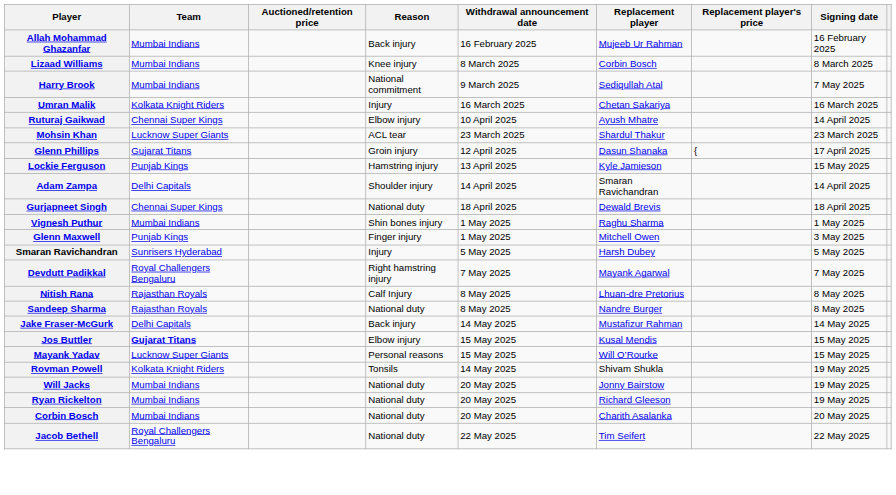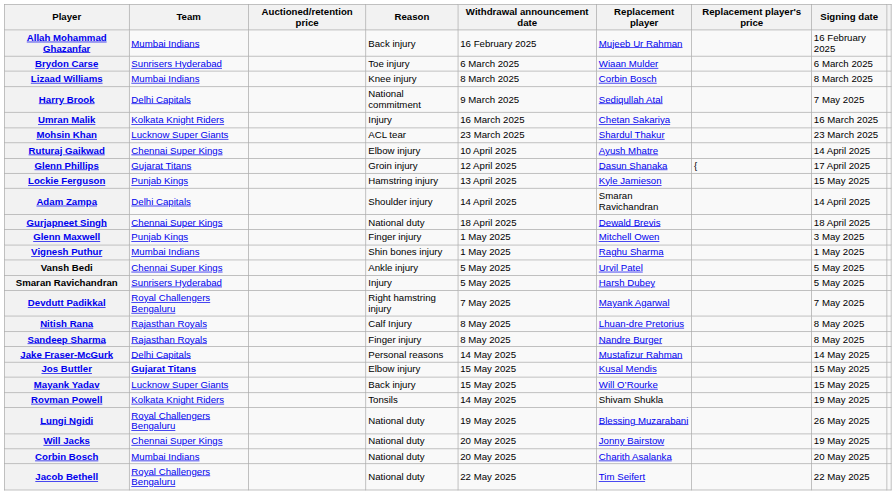 <table class="wikitable plainrowheaders" style="font-size:85%;">
 <tr>
 <th scope="col">Player</th>
 <th scope="col">Team</th>
 <th scope="col">Auctioned/retention price</th>
 <th scope="col">Reason</th>
 <th scope="col">Withdrawal announcement date</th>
 <th scope="col">Replacement player</th>
 <th scope="col">Replacement player's price</th>
 <th scope="col">Signing date</th>
 <th scope="col"></th>
 </tr>
 <tr>
 <th scope="row"><a href='#'>Allah Mohammad Ghazanfar</a></th>
 <td><a href='#'>Mumbai Indians</a></td>
 <td></td>
 <td>Back injury</td>
 <td>16 February 2025</td>
 <td><a href='#'>Mujeeb Ur Rahman</a></td>
 <td></td>
 <td>16 February 2025</td>
 <td></td>
 </tr>
 <tr>
+<th scope="row"><a href='#'>Brydon Carse</a></th>
+<td><a href='#'>Sunrisers Hyderabad</a></td>
+<td></td>
+<td>Toe injury</td>
+<td>6 March 2025</td>
+<td><a href='#'>Wiaan Mulder</a></td>
+<td></td>
+<td>6 March 2025</td>
+<td></td>
+</tr>
+<tr>
 <th scope="row"><a href='#'>Lizaad Williams</a></th>
 <td><a href='#'>Mumbai Indians</a></td>
 <td></td>
 <td>Knee injury</td>
 <td>8 March 2025</td>
 <td><a href='#'>Corbin Bosch</a></td>
 <td></td>
 <td>8 March 2025</td>
 <td></td>
 </tr>
 <tr>
 <th scope="row"><a href='#'>Harry Brook</a></th>
-<td><a href='#'>Mumbai Indians</a></td>
+<td><a href='#'>Delhi Capitals</a></td>
 <td></td>
 <td>National commitment</td>
 <td>9 March 2025</td>
 <td><a href='#'>Sediqullah Atal</a></td>
 <td></td>
 <td>7 May 2025</td>
 <td></td>
 </tr>
 <tr>
 <th scope="row"><a href='#'>Umran Malik</a></th>
 <td><a href='#'>Kolkata Knight Riders</a></td>
 <td></td>
 <td>Injury</td>
 <td>16 March 2025</td>
 <td><a href='#'>Chetan Sakariya</a></td>
 <td></td>
 <td>16 March 2025</td>
 <td></td>
 </tr>
 <tr>
+<th scope="row"><a href='#'>Mohsin Khan</a></th>
+<td><a href='#'>Lucknow Super Giants</a></td>
+<td></td>
+<td>ACL tear</td>
+<td>23 March 2025</td>
+<td><a href='#'>Shardul Thakur</a></td>
+<td></td>
+<td>23 March 2025</td>
+<td></td>
+</tr>
+<tr>
 <th scope="row"><a href='#'>Ruturaj Gaikwad</a></th>
 <td><a href='#'>Chennai Super Kings</a></td>
 <td></td>
 <td>Elbow injury</td>
 <td>10 April 2025</td>
 <td><a href='#'>Ayush Mhatre</a></td>
 <td></td>
 <td>14 April 2025</td>
-<td></td>
-</tr>
-<tr>
-<th scope="row"><a href='#'>Mohsin Khan</a></th>
-<td><a href='#'>Lucknow Super Giants</a></td>
-<td></td>
-<td>ACL tear</td>
-<td>23 March 2025</td>
-<td><a href='#'>Shardul Thakur</a></td>
-<td></td>
-<td>23 March 2025</td>
 <td></td>
 </tr>
 <tr>
 <th scope="row"><a href='#'>Glenn Phillips</a></th>
 <td><a href='#'>Gujarat Titans</a></td>
 <td></td>
 <td>Groin injury</td>
 <td>12 April 2025</td>
 <td><a href='#'>Dasun Shanaka</a></td>
 <td>{</td>
 <td>17 April 2025</td>
 <td></td>
 </tr>
 <tr>
 <th scope="row"><a href='#'>Lockie Ferguson</a></th>
 <td><a href='#'>Punjab Kings</a></td>
 <td></td>
 <td>Hamstring injury</td>
 <td>13 April 2025</td>
 <td><a href='#'>Kyle Jamieson</a></td>
 <td></td>
 <td>15 May 2025</td>
 <td></td>
 </tr>
 <tr>
 <th scope="row"><a href='#'>Adam Zampa</a></th>
 <td><a href='#'>Delhi Capitals</a></td>
 <td></td>
 <td>Shoulder  injury</td>
 <td>14 April 2025</td>
 <td>Smaran Ravichandran</td>
 <td></td>
 <td>14 April 2025</td>
 <td></td>
 </tr>
 <tr>
 <th scope="row"><a href='#'>Gurjapneet Singh</a></th>
 <td><a href='#'>Chennai Super Kings</a></td>
 <td></td>
 <td>National duty</td>
 <td>18 April 2025</td>
 <td><a href='#'>Dewald Brevis</a></td>
 <td></td>
 <td>18 April 2025</td>
 <td></td>
 </tr>
 <tr>
+<th scope="row"><a href='#'>Glenn Maxwell</a></th>
+<td><a href='#'>Punjab Kings</a></td>
+<td></td>
+<td>Finger injury</td>
+<td>1 May 2025</td>
+<td><a href='#'>Mitchell Owen</a></td>
+<td></td>
+<td>3 May 2025</td>
+<td></td>
+</tr>
+<tr>
 <th scope="row"><a href='#'>Vignesh Puthur</a></th>
 <td><a href='#'>Mumbai Indians</a></td>
 <td></td>
 <td>Shin bones injury</td>
 <td>1 May 2025</td>
 <td><a href='#'>Raghu Sharma</a></td>
 <td></td>
 <td>1 May 2025</td>
 <td></td>
 </tr>
 <tr>
-<th scope="row"><a href='#'>Glenn Maxwell</a></th>
-<td><a href='#'>Punjab Kings</a></td>
+<th scope="row">Vansh Bedi</th>
+<td><a href='#'>Chennai Super Kings</a></td>
 <td></td>
-<td>Finger injury</td>
-<td>1 May 2025</td>
-<td><a href='#'>Mitchell Owen</a></td>
+<td>Ankle injury</td>
+<td>5 May 2025</td>
+<td><a href='#'>Urvil Patel</a></td>
 <td></td>
-<td>3 May 2025</td>
+<td>5 May 2025</td>
 <td></td>
 </tr>
 <tr>
 <th scope="row">Smaran Ravichandran</th>
 <td><a href='#'>Sunrisers Hyderabad</a></td>
 <td></td>
 <td>Injury</td>
 <td>5 May 2025</td>
 <td><a href='#'>Harsh Dubey</a></td>
 <td></td>
 <td>5 May 2025</td>
 <td></td>
 </tr>
 <tr>
 <th scope="row"><a href='#'>Devdutt Padikkal</a></th>
 <td><a href='#'>Royal Challengers Bengaluru</a></td>
 <td></td>
 <td>Right hamstring injury</td>
 <td>7 May 2025</td>
 <td><a href='#'>Mayank Agarwal</a></td>
 <td></td>
 <td>7 May 2025</td>
 <td></td>
 </tr>
 <tr>
 <th scope="row"><a href='#'>Nitish Rana</a></th>
 <td><a href='#'>Rajasthan Royals</a></td>
 <td></td>
 <td>Calf Injury</td>
 <td>8 May 2025</td>
 <td><a href='#'>Lhuan-dre Pretorius</a></td>
 <td></td>
 <td>8 May 2025</td>
 <td></td>
 </tr>
 <tr>
 <th scope="row"><a href='#'>Sandeep Sharma</a></th>
 <td><a href='#'>Rajasthan Royals</a></td>
 <td></td>
-<td>National duty</td>
+<td>Finger injury</td>
 <td>8 May 2025</td>
 <td><a href='#'>Nandre Burger</a></td>
 <td></td>
 <td>8 May 2025</td>
 <td></td>
 </tr>
 <tr>
 <th scope="row"><a href='#'>Jake Fraser-McGurk</a></th>
 <td><a href='#'>Delhi Capitals</a></td>
 <td></td>
-<td>Back injury</td>
+<td>Personal reasons</td>
 <td>14 May 2025</td>
 <td><a href='#'>Mustafizur Rahman</a></td>
 <td></td>
 <td>14 May 2025</td>
 <td></td>
 </tr>
 <tr>
 <th scope="row"><a href='#'>Jos Buttler</a></th>
 <td><strong><a href='#'>Gujarat Titans</a></strong></td>
 <td></td>
 <td>Elbow injury</td>
 <td>15 May 2025</td>
 <td><a href='#'>Kusal Mendis</a></td>
 <td></td>
 <td>15 May 2025</td>
 <td></td>
 </tr>
 <tr>
 <th scope="row"><a href='#'>Mayank Yadav</a></th>
 <td><a href='#'>Lucknow Super Giants</a></td>
 <td></td>
-<td>Personal reasons</td>
+<td>Back injury</td>
 <td>15 May 2025</td>
 <td><a href='#'>Will O’Rourke</a></td>
 <td></td>
 <td>15 May 2025</td>
 <td></td>
 </tr>
 <tr>
 <th scope="row"><a href='#'>Rovman Powell</a></th>
 <td><a href='#'>Kolkata Knight Riders</a></td>
 <td></td>
 <td>Tonsils</td>
 <td>14 May 2025</td>
 <td>Shivam Shukla</td>
 <td></td>
 <td>19 May 2025</td>
 <td></td>
 </tr>
 <tr>
+<th scope="row"><a href='#'>Lungi Ngidi</a></th>
+<td><a href='#'>Royal Challengers Bengaluru</a></td>
+<td></td>
+<td>National duty</td>
+<td>19 May 2025</td>
+<td><a href='#'>Blessing Muzarabani</a></td>
+<td></td>
+<td>26 May 2025</td>
+<td></td>
+</tr>
+<tr>
 <th scope="row"><a href='#'>Will Jacks</a></th>
-<td><a href='#'>Mumbai Indians</a></td>
+<td><a href='#'>Chennai Super Kings</a></td>
 <td></td>
 <td>National duty</td>
 <td>20 May 2025</td>
 <td><a href='#'>Jonny Bairstow</a></td>
-<td></td>
-<td>19 May 2025</td>
-<td></td>
-</tr>
-<tr>
-<th scope="row"><a href='#'>Ryan Rickelton</a></th>
-<td><a href='#'>Mumbai Indians</a></td>
-<td></td>
-<td>National duty</td>
-<td>20 May 2025</td>
-<td><a href='#'>Richard Gleeson</a></td>
 <td></td>
 <td>19 May 2025</td>
 <td></td>
 </tr>
 <tr>
 <th scope="row"><a href='#'>Corbin Bosch</a></th>
 <td><a href='#'>Mumbai Indians</a></td>
 <td></td>
 <td>National duty</td>
 <td>20 May 2025</td>
 <td><a href='#'>Charith Asalanka</a></td>
 <td></td>
 <td>20 May 2025</td>
 <td></td>
 </tr>
 <tr>
 <th scope="row"><a href='#'>Jacob Bethell</a></th>
 <td><a href='#'>Royal Challengers Bengaluru</a></td>
 <td></td>
 <td>National duty</td>
 <td>22 May 2025</td>
 <td><a href='#'>Tim Seifert</a></td>
 <td></td>
 <td>22 May 2025</td>
 <td></td>
 </tr>
 </table>
